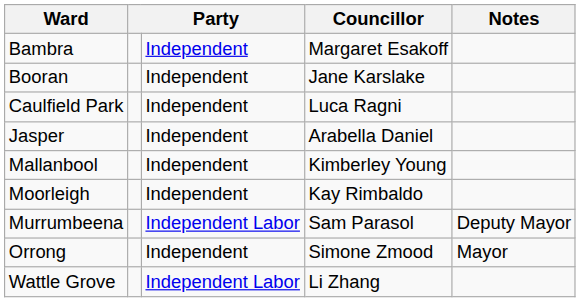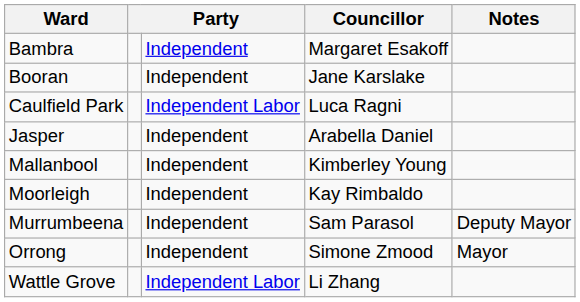 <table class="wikitable">
 <tr>
 <th>Ward</th>
 <th colspan=3>Party</th>
 <th>Councillor</th>
 <th>Notes</th>
 </tr>
 <tr>
 <td>Bambra</td>
 <td colspan=2 > </td>
 <td><a href='#'>Independent</a></td>
 <td>Margaret Esakoff</td>
 <td></td>
 </tr>
 <tr>
 <td>Booran</td>
 <td colspan=2 > </td>
 <td>Independent</td>
 <td>Jane Karslake</td>
 <td></td>
 </tr>
 <tr>
 <td>Caulfield Park</td>
 <td colspan=2 > </td>
-<td>Independent</td>
+<td><a href='#'>Independent Labor</a></td>
 <td>Luca Ragni</td>
 <td></td>
 </tr>
 <tr>
 <td>Jasper</td>
 <td colspan=2 > </td>
 <td>Independent</td>
 <td>Arabella Daniel</td>
 <td></td>
 </tr>
 <tr>
 <td>Mallanbool</td>
 <td colspan="2" > </td>
 <td>Independent</td>
 <td>Kimberley Young</td>
 <td></td>
 </tr>
 <tr>
 <td>Moorleigh</td>
 <td colspan=2 > </td>
 <td>Independent</td>
 <td>Kay Rimbaldo</td>
 <td></td>
 </tr>
 <tr>
 <td>Murrumbeena</td>
 <td colspan=2 > </td>
-<td><a href='#'>Independent Labor</a></td>
+<td>Independent</td>
 <td>Sam Parasol</td>
 <td>Deputy Mayor</td>
 </tr>
 <tr>
 <td>Orrong</td>
 <td colspan=2 > </td>
 <td>Independent</td>
 <td>Simone Zmood</td>
 <td>Mayor</td>
 </tr>
 <tr>
 <td>Wattle Grove</td>
 <td colspan=2 > </td>
 <td><a href='#'>Independent Labor</a></td>
 <td>Li Zhang</td>
 <td></td>
 </tr>
 </table>
